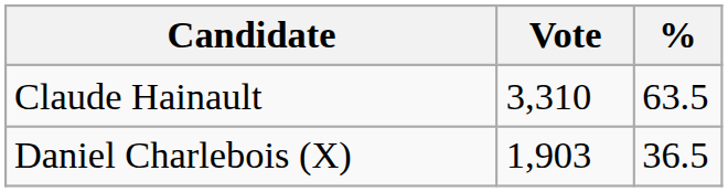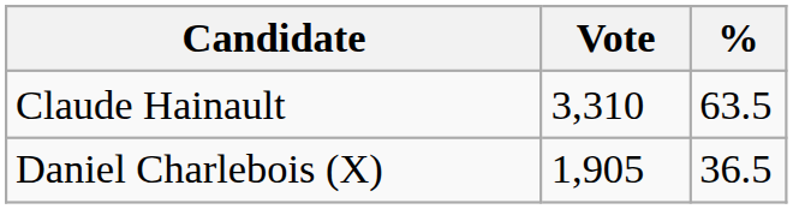 <table class="wikitable">
 <tr>
 <th bgcolor="#DDDDFF" width="200px">Candidate</th>
 <th bgcolor="#DDDDFF" width="50px">Vote</th>
 <th bgcolor="#DDDDFF" width="30px">%</th>
 </tr>
 <tr>
 <td>Claude Hainault</td>
 <td>3,310</td>
 <td>63.5</td>
 </tr>
 <tr>
 <td>Daniel Charlebois (X)</td>
-<td>1,903</td>
+<td>1,905</td>
 <td>36.5</td>
 </tr>
 </table>
